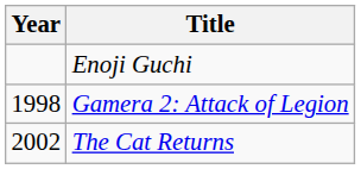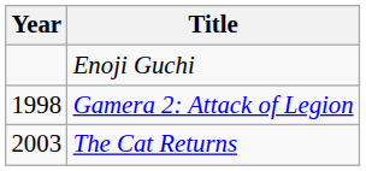 <table class="wikitable">
 <tr>
 <th>Year</th>
 <th>Title</th>
 </tr>
 <tr>
 <td></td>
 <td><em>Enoji Guchi</em></td>
 </tr>
 <tr>
 <td>1998</td>
 <td><em><a href='#'>Gamera 2: Attack of Legion</a></em></td>
 </tr>
 <tr>
-<td>2002</td>
+<td>2003</td>
 <td><em><a href='#'>The Cat Returns</a></em></td>
 </tr>
 </table>
